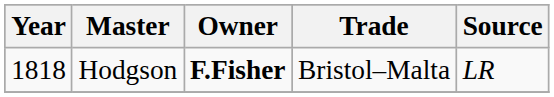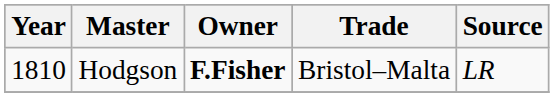 <table class=" wikitable">
 <tr>
 <th>Year</th>
 <th>Master</th>
 <th>Owner</th>
 <th>Trade</th>
 <th>Source</th>
 </tr>
 <tr>
-<td>1818</td>
+<td>1810</td>
 <td>Hodgson</td>
 <td><strong>F.Fisher</strong></td>
 <td>Bristol–Malta</td>
 <td><em>LR</em></td>
 </tr>
 <tr>
 </tr>
 </table>
